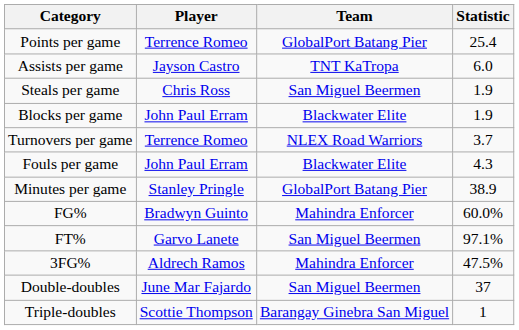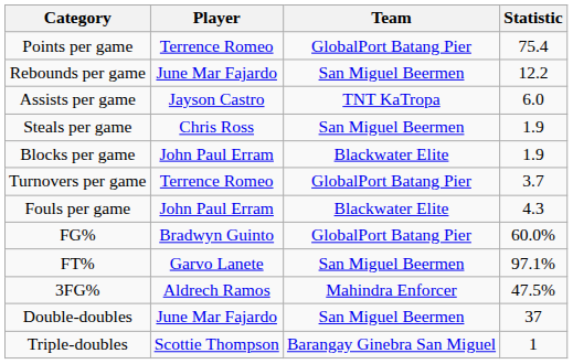 <table class="wikitable" style="text-align:center">
 <tr>
 <th>Category</th>
 <th>Player</th>
 <th>Team</th>
 <th>Statistic</th>
 </tr>
 <tr>
 <td>Points per game</td>
 <td><a href='#'>Terrence Romeo</a></td>
 <td><a href='#'>GlobalPort Batang Pier</a></td>
-<td>25.4</td>
+<td>75.4</td>
+</tr>
+<tr>
+<td>Rebounds per game</td>
+<td><a href='#'>June Mar Fajardo</a></td>
+<td><a href='#'>San Miguel Beermen</a></td>
+<td>12.2</td>
 </tr>
 <tr>
 <td>Assists per game</td>
 <td><a href='#'>Jayson Castro</a></td>
 <td><a href='#'>TNT KaTropa</a></td>
 <td>6.0</td>
 </tr>
 <tr>
 <td>Steals per game</td>
 <td><a href='#'>Chris Ross</a></td>
 <td><a href='#'>San Miguel Beermen</a></td>
 <td>1.9</td>
 </tr>
 <tr>
 <td>Blocks per game</td>
 <td><a href='#'>John Paul Erram</a></td>
 <td><a href='#'>Blackwater Elite</a></td>
 <td>1.9</td>
 </tr>
 <tr>
 <td>Turnovers per game</td>
 <td><a href='#'>Terrence Romeo</a></td>
-<td><a href='#'>NLEX Road Warriors</a></td>
+<td><a href='#'>GlobalPort Batang Pier</a></td>
 <td>3.7</td>
 </tr>
 <tr>
 <td>Fouls per game</td>
 <td><a href='#'>John Paul Erram</a></td>
 <td><a href='#'>Blackwater Elite</a></td>
 <td>4.3</td>
 </tr>
 <tr>
-<td>Minutes per game</td>
-<td><a href='#'>Stanley Pringle</a></td>
-<td><a href='#'>GlobalPort Batang Pier</a></td>
-<td>38.9</td>
-</tr>
-<tr>
 <td>FG%</td>
 <td><a href='#'>Bradwyn Guinto</a></td>
-<td><a href='#'>Mahindra Enforcer</a></td>
+<td><a href='#'>GlobalPort Batang Pier</a></td>
 <td>60.0%</td>
 </tr>
 <tr>
 <td>FT%</td>
 <td><a href='#'>Garvo Lanete</a></td>
 <td><a href='#'>San Miguel Beermen</a></td>
 <td>97.1%</td>
 </tr>
 <tr>
 <td>3FG%</td>
 <td><a href='#'>Aldrech Ramos</a></td>
 <td><a href='#'>Mahindra Enforcer</a></td>
 <td>47.5%</td>
 </tr>
 <tr>
 <td>Double-doubles</td>
 <td><a href='#'>June Mar Fajardo</a></td>
 <td><a href='#'>San Miguel Beermen</a></td>
 <td>37</td>
 </tr>
 <tr>
 <td>Triple-doubles</td>
 <td><a href='#'>Scottie Thompson</a></td>
 <td><a href='#'>Barangay Ginebra San Miguel</a></td>
 <td>1</td>
 </tr>
 </table>
